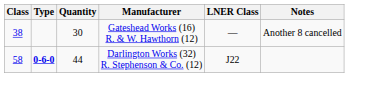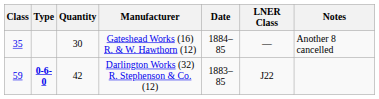 <table class="wikitable" style=text-align:center>
 <tr>
 <th>Class</th>
 <th>Type</th>
 <th>Quantity</th>
 <th>Manufacturer</th>
+<th>Date</th>
 <th>LNER Class</th>
 <th>Notes</th>
 </tr>
 <tr>
-<td><a href='#'>38</a></td>
+<td><a href='#'>35</a></td>
 <td></td>
 <td>30</td>
 <td><a href='#'>Gateshead Works</a> (16)<br><a href='#'>R. & W. Hawthorn</a> (12)</td>
+<td>1884–85</td>
 <td>—</td>
 <td align=left> Another 8 cancelled</td>
 </tr>
 <tr>
-<td><a href='#'>58</a></td>
+<td><a href='#'>59</a></td>
 <td><strong><a href='#'>0-6-0</a></strong></td>
-<td>44</td>
+<td>42</td>
 <td><a href='#'>Darlington Works</a> (32)<br><a href='#'>R. Stephenson & Co.</a> (12)</td>
+<td>1883–85</td>
 <td>J22</td>
 <td align=left></td>
 </tr>
 </table>
